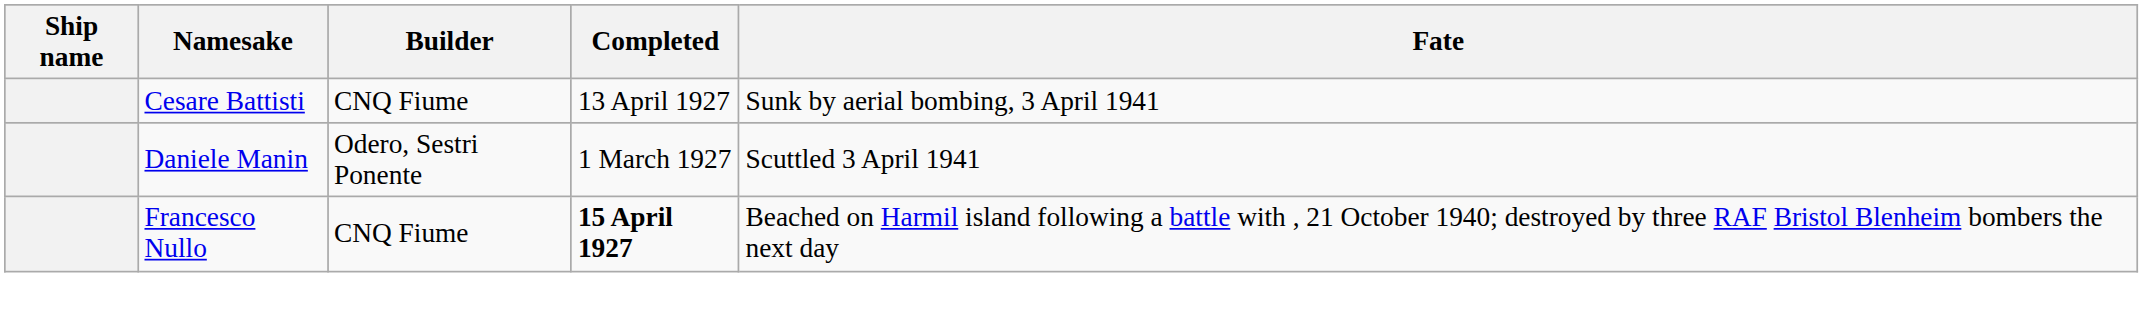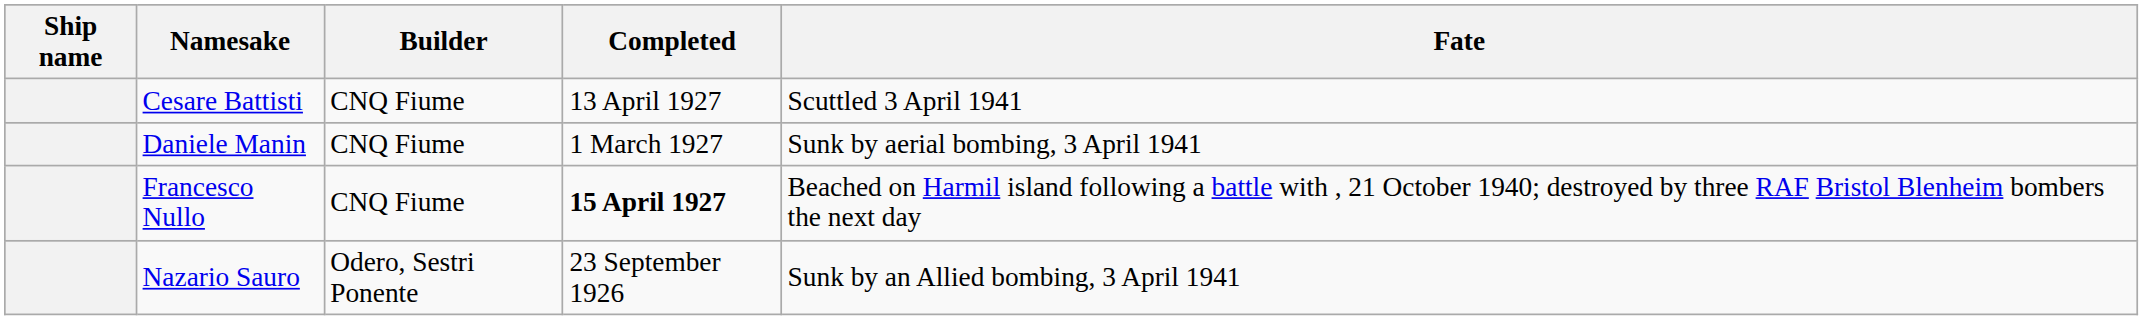 <table class="wikitable plainrowheaders">
 <tr>
 <th scope="col">Ship name</th>
 <th scope="col">Namesake</th>
 <th scope="col">Builder</th>
 <th scope="col">Completed</th>
 <th scope="col">Fate</th>
 </tr>
 <tr>
 <th scope="row"></th>
 <td><a href='#'>Cesare Battisti</a></td>
 <td>CNQ Fiume</td>
 <td>13 April 1927</td>
-<td>Sunk by aerial bombing, 3 April 1941</td>
+<td>Scuttled 3 April 1941</td>
 </tr>
 <tr>
 <th scope="row"></th>
 <td><a href='#'>Daniele Manin</a></td>
-<td>Odero, Sestri Ponente</td>
+<td>CNQ Fiume</td>
 <td>1 March 1927</td>
-<td>Scuttled 3 April 1941</td>
+<td>Sunk by aerial bombing, 3 April 1941</td>
 </tr>
 <tr>
 <th scope="row"></th>
 <td><a href='#'>Francesco Nullo</a></td>
 <td>CNQ Fiume</td>
 <td><strong>15 April 1927</strong></td>
 <td>Beached on <a href='#'>Harmil</a> island following a <a href='#'>battle</a> with , 21 October 1940; destroyed by three <a href='#'>RAF</a> <a href='#'>Bristol Blenheim</a> bombers the next day</td>
 </tr>
+<tr>
+<th scope="row"></th>
+<td><a href='#'>Nazario Sauro</a></td>
+<td>Odero, Sestri Ponente</td>
+<td>23 September 1926</td>
+<td>Sunk by an Allied bombing, 3 April 1941</td>
+</tr>
 </table>
